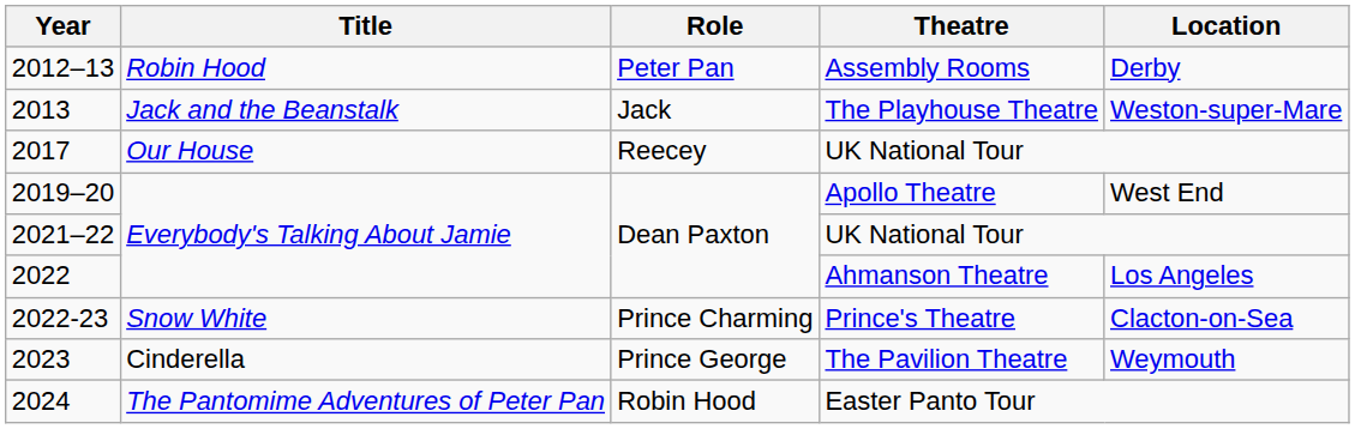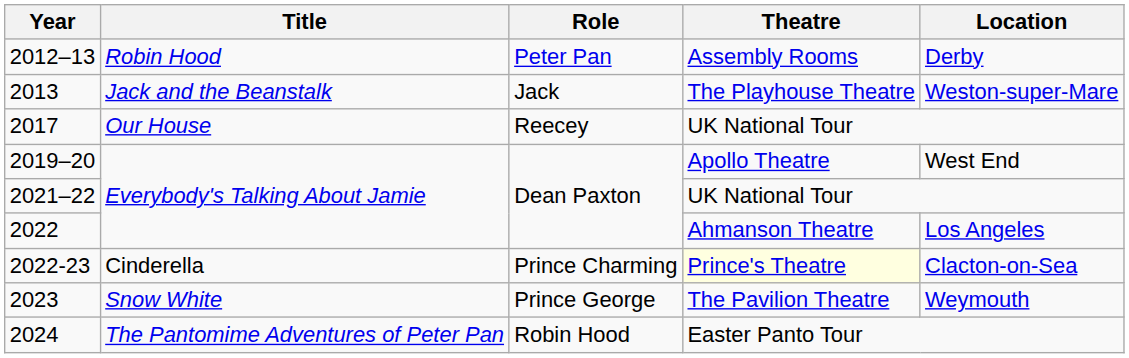 <table class="wikitable">
 <tr>
 <th>Year</th>
 <th>Title</th>
 <th>Role</th>
 <th>Theatre</th>
 <th>Location</th>
 </tr>
 <tr>
 <td>2012–13</td>
 <td><em><a href='#'>Robin Hood</a></em></td>
 <td><a href='#'>Peter Pan</a></td>
 <td><a href='#'>Assembly Rooms</a></td>
 <td><a href='#'>Derby</a></td>
 </tr>
 <tr>
 <td>2013</td>
 <td><em><a href='#'>Jack and the Beanstalk</a></em></td>
 <td>Jack</td>
 <td><a href='#'>The Playhouse Theatre</a></td>
 <td><a href='#'>Weston-super-Mare</a></td>
 </tr>
 <tr>
 <td>2017</td>
 <td><em><a href='#'>Our House</a></em></td>
 <td>Reecey</td>
 <td colspan=2>UK National Tour</td>
 </tr>
 <tr>
 <td>2019–20</td>
 <td rowspan=3><em><a href='#'>Everybody's Talking About Jamie</a></em></td>
 <td rowspan=3>Dean Paxton</td>
 <td><a href='#'>Apollo Theatre</a></td>
 <td>West End</td>
 </tr>
 <tr>
 <td>2021–22</td>
 <td colspan=2>UK National Tour</td>
 </tr>
 <tr>
 <td>2022</td>
 <td><a href='#'>Ahmanson Theatre</a></td>
 <td><a href='#'>Los Angeles</a></td>
 </tr>
 <tr>
 <td>2022-23</td>
-<td><em><a href='#'>Snow White</a></em></td>
+<td>Cinderella</td>
 <td>Prince Charming</td>
-<td><a href='#'>Prince's Theatre</a></td>
+<td style="background: lightyellow;"><a href='#'>Prince's Theatre</a></td>
 <td><a href='#'>Clacton-on-Sea</a></td>
 </tr>
 <tr>
 <td>2023</td>
-<td>Cinderella</td>
+<td><em><a href='#'>Snow White</a></em></td>
 <td>Prince George</td>
 <td><a href='#'>The Pavilion Theatre</a></td>
 <td><a href='#'>Weymouth</a></td>
 </tr>
 <tr>
 <td>2024</td>
 <td><em><a href='#'>The Pantomime Adventures of Peter Pan</a></em></td>
 <td>Robin Hood</td>
 <td colspan=2>Easter Panto Tour</td>
 </tr>
 </table>
